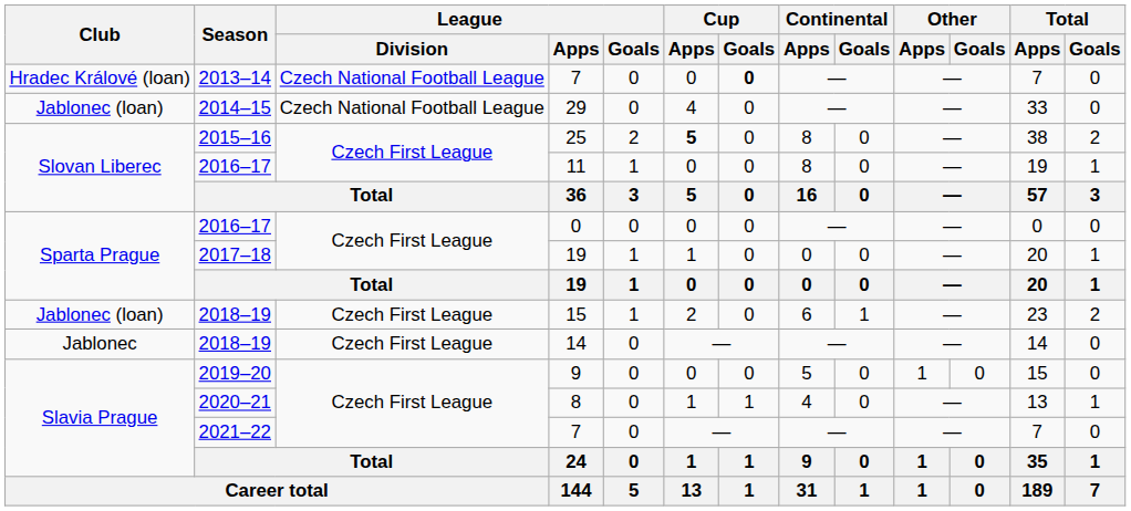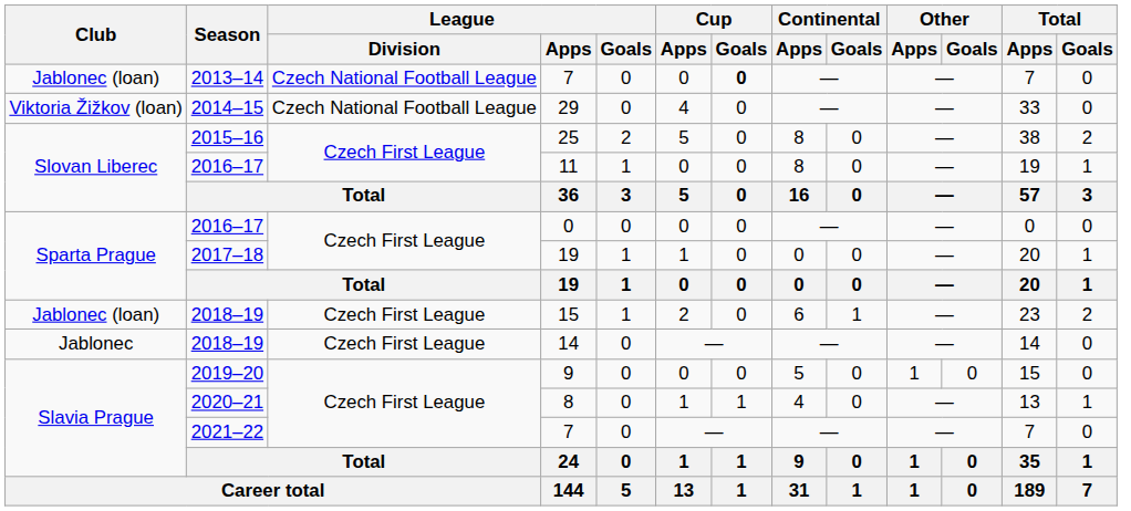 <table class="wikitable" style="text-align:center">
 <tr>
 <th rowspan=2>Club</th>
 <th rowspan=2>Season</th>
 <th colspan=3>League</th>
 <th colspan=2>Cup</th>
 <th colspan=2>Continental</th>
 <th colspan=2>Other</th>
 <th colspan=2>Total</th>
 </tr>
 <tr>
 <th>Division</th>
 <th>Apps</th>
 <th>Goals</th>
 <th>Apps</th>
 <th>Goals</th>
 <th>Apps</th>
 <th>Goals</th>
 <th>Apps</th>
 <th>Goals</th>
 <th>Apps</th>
 <th>Goals</th>
 </tr>
 <tr>
-<td><a href='#'>Hradec Králové</a> (loan)</td>
+<td><a href='#'>Jablonec</a> (loan)</td>
 <td><a href='#'>2013–14</a></td>
 <td><a href='#'>Czech National Football League</a></td>
 <td>7</td>
 <td>0</td>
 <td>0</td>
 <td><strong>0</strong></td>
 <td colspan="2">—</td>
 <td colspan="2">—</td>
 <td>7</td>
 <td>0</td>
 </tr>
 <tr>
-<td><a href='#'>Jablonec</a> (loan)</td>
+<td><a href='#'>Viktoria Žižkov</a> (loan)</td>
 <td><a href='#'>2014–15</a></td>
 <td>Czech National Football League</td>
 <td>29</td>
 <td>0</td>
 <td>4</td>
 <td>0</td>
 <td colspan="2">—</td>
 <td colspan="2">—</td>
 <td>33</td>
 <td>0</td>
 </tr>
 <tr>
 <td rowspan="3"><a href='#'>Slovan Liberec</a></td>
 <td><a href='#'>2015–16</a></td>
 <td rowspan="2"><a href='#'>Czech First League</a></td>
 <td>25</td>
 <td>2</td>
-<td><strong>5</strong></td>
+<td>5</td>
 <td>0</td>
 <td>8</td>
 <td>0</td>
 <td colspan="2">—</td>
 <td>38</td>
 <td>2</td>
 </tr>
 <tr>
 <td><a href='#'>2016–17</a></td>
 <td>11</td>
 <td>1</td>
 <td>0</td>
 <td>0</td>
 <td>8</td>
 <td>0</td>
 <td colspan="2">—</td>
 <td>19</td>
 <td>1</td>
 </tr>
 <tr>
 <th colspan="2">Total</th>
 <th>36</th>
 <th>3</th>
 <th>5</th>
 <th>0</th>
 <th>16</th>
 <th>0</th>
 <th colspan="2">—</th>
 <th>57</th>
 <th>3</th>
 </tr>
 <tr>
 <td rowspan="3"><a href='#'>Sparta Prague</a></td>
 <td><a href='#'>2016–17</a></td>
 <td rowspan="2">Czech First League</td>
 <td>0</td>
 <td>0</td>
 <td>0</td>
 <td>0</td>
 <td colspan="2">—</td>
 <td colspan="2">—</td>
 <td>0</td>
 <td>0</td>
 </tr>
 <tr>
 <td><a href='#'>2017–18</a></td>
 <td>19</td>
 <td>1</td>
 <td>1</td>
 <td>0</td>
 <td>0</td>
 <td>0</td>
 <td colspan="2">—</td>
 <td>20</td>
 <td>1</td>
 </tr>
 <tr>
 <th colspan="2">Total</th>
 <th>19</th>
 <th>1</th>
 <th>0</th>
 <th>0</th>
 <th>0</th>
 <th>0</th>
 <th colspan="2">—</th>
 <th>20</th>
 <th>1</th>
 </tr>
 <tr>
 <td><a href='#'>Jablonec</a> (loan)</td>
 <td><a href='#'>2018–19</a></td>
 <td>Czech First League</td>
 <td>15</td>
 <td>1</td>
 <td>2</td>
 <td>0</td>
 <td>6</td>
 <td>1</td>
 <td colspan="2">—</td>
 <td>23</td>
 <td>2</td>
 </tr>
 <tr>
 <td>Jablonec</td>
 <td><a href='#'>2018–19</a></td>
 <td>Czech First League</td>
 <td>14</td>
 <td>0</td>
 <td colspan="2">—</td>
 <td colspan="2">—</td>
 <td colspan="2">—</td>
 <td>14</td>
 <td>0</td>
 </tr>
 <tr>
 <td rowspan="4"><a href='#'>Slavia Prague</a></td>
 <td><a href='#'>2019–20</a></td>
 <td rowspan="3">Czech First League</td>
 <td>9</td>
 <td>0</td>
 <td>0</td>
 <td>0</td>
 <td>5</td>
 <td>0</td>
 <td>1</td>
 <td>0</td>
 <td>15</td>
 <td>0</td>
 </tr>
 <tr>
 <td><a href='#'>2020–21</a></td>
 <td>8</td>
 <td>0</td>
 <td>1</td>
 <td>1</td>
 <td>4</td>
 <td>0</td>
 <td colspan="2">—</td>
 <td>13</td>
 <td>1</td>
 </tr>
 <tr>
 <td><a href='#'>2021–22</a></td>
 <td>7</td>
 <td>0</td>
 <td colspan="2">—</td>
 <td colspan="2">—</td>
 <td colspan="2">—</td>
 <td>7</td>
 <td>0</td>
 </tr>
 <tr>
 <th colspan="2">Total</th>
 <th>24</th>
 <th>0</th>
 <th>1</th>
 <th>1</th>
 <th>9</th>
 <th>0</th>
 <th>1</th>
 <th>0</th>
 <th>35</th>
 <th>1</th>
 </tr>
 <tr>
 <th colspan="3">Career total</th>
 <th>144</th>
 <th>5</th>
 <th>13</th>
 <th>1</th>
 <th>31</th>
 <th>1</th>
 <th>1</th>
 <th>0</th>
 <th>189</th>
 <th>7</th>
 </tr>
 </table>
